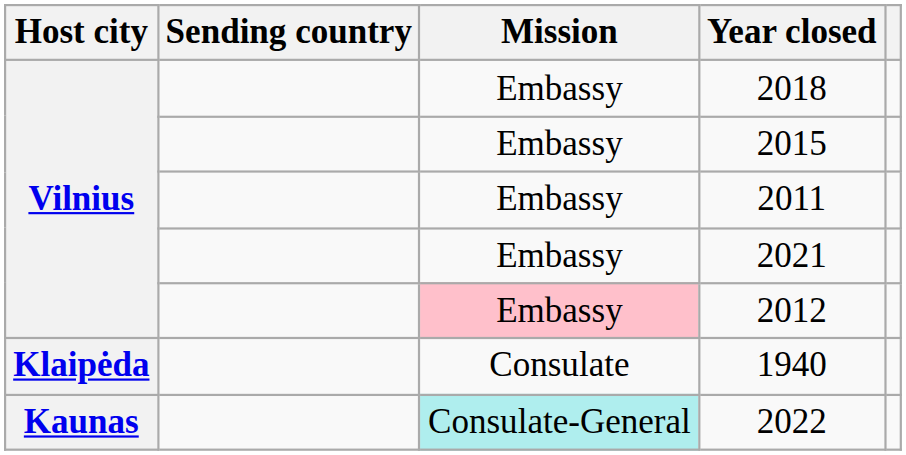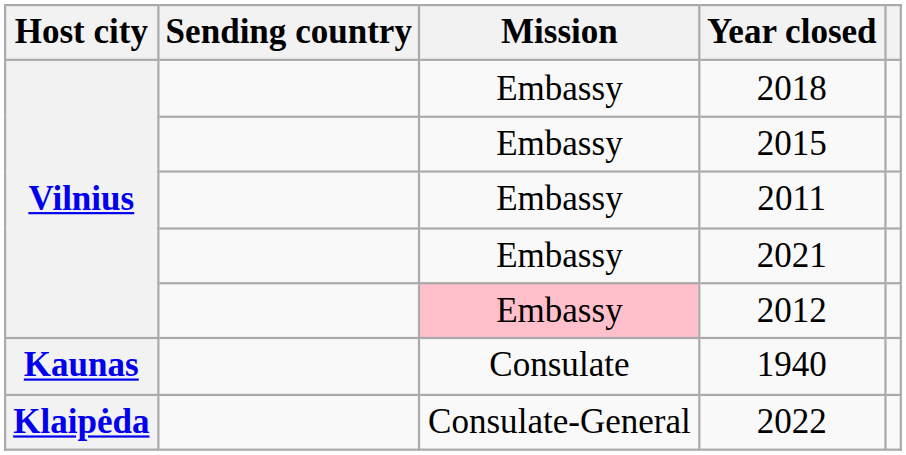 <table class="wikitable plainrowheaders">
 <tr>
 <th scope="col">Host city</th>
 <th scope="col">Sending country</th>
 <th scope="col">Mission</th>
 <th scope="col">Year closed</th>
 <th scope="col"></th>
 </tr>
 <tr>
 <th rowspan="5"><a href='#'>Vilnius</a></th>
 <td></td>
 <td style="text-align:center;">Embassy</td>
 <td style="text-align:center;">2018</td>
 <td style="text-align:center;"></td>
 </tr>
 <tr>
 <td></td>
 <td style="text-align:center;">Embassy</td>
 <td style="text-align:center;">2015</td>
 <td style="text-align:center;"></td>
 </tr>
 <tr>
 <td></td>
 <td style="text-align:center;">Embassy</td>
 <td style="text-align:center;">2011</td>
 <td style="text-align:center;"></td>
 </tr>
 <tr>
 <td></td>
 <td style="text-align:center;">Embassy</td>
 <td style="text-align:center;">2021</td>
 <td style="text-align:center;"></td>
 </tr>
 <tr>
 <td></td>
 <td style="background: pink; text-align:center;">Embassy</td>
 <td style="text-align:center;">2012</td>
 <td style="text-align:center;"></td>
 </tr>
 <tr>
-<th><a href='#'>Klaipėda</a></th>
+<th><a href='#'>Kaunas</a></th>
 <td></td>
 <td style="text-align:center;">Consulate</td>
 <td style="text-align:center;">1940</td>
 <td style="text-align:center;"></td>
 </tr>
 <tr>
-<th><a href='#'>Kaunas</a></th>
+<th><a href='#'>Klaipėda</a></th>
 <td></td>
-<td style="background: paleturquoise; text-align:center;">Consulate-General</td>
+<td style="text-align:center;">Consulate-General</td>
 <td style="text-align:center;">2022</td>
 <td style="text-align:center;"></td>
 </tr>
 </table>
